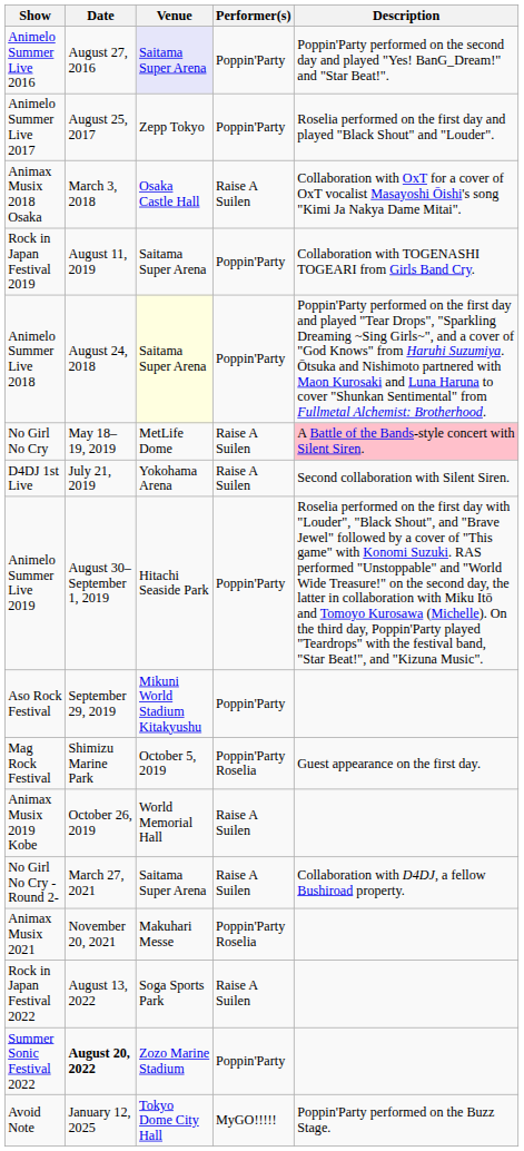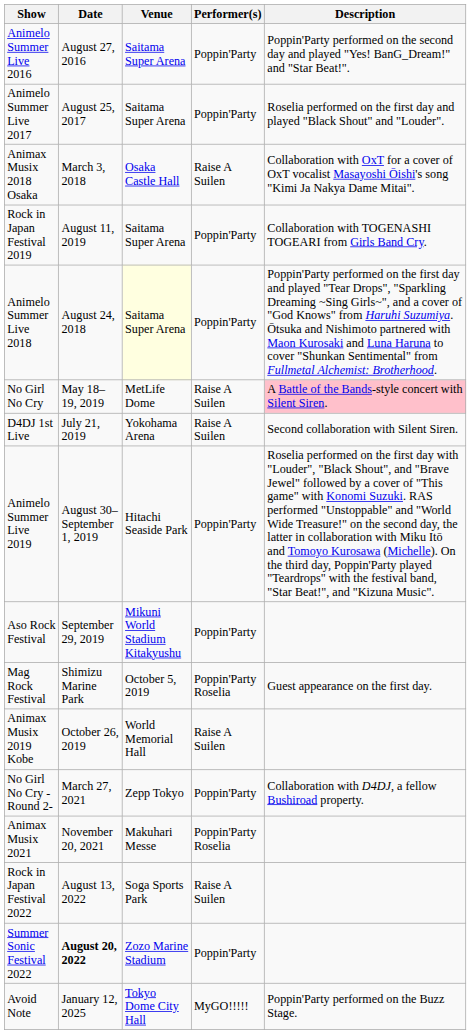 <table class="wikitable" text-align: center>
 <tr>
 <th>Show</th>
 <th>Date</th>
 <th>Venue</th>
 <th>Performer(s)</th>
 <th>Description</th>
 </tr>
 <tr>
 <td><a href='#'>Animelo Summer Live</a> 2016</td>
 <td>August 27, 2016</td>
-<td style="background: lavender;"><a href='#'>Saitama Super Arena</a></td>
+<td><a href='#'>Saitama Super Arena</a></td>
 <td>Poppin'Party</td>
 <td>Poppin'Party performed on the second day and played "Yes! BanG_Dream!" and "Star Beat!".</td>
 </tr>
 <tr>
 <td>Animelo Summer Live 2017</td>
 <td>August 25, 2017</td>
-<td>Zepp Tokyo</td>
+<td>Saitama Super Arena</td>
 <td>Poppin'Party</td>
 <td>Roselia performed on the first day and played "Black Shout" and "Louder".</td>
 </tr>
 <tr>
 <td>Animax Musix 2018 Osaka</td>
 <td>March 3, 2018</td>
 <td><a href='#'>Osaka Castle Hall</a></td>
 <td>Raise A Suilen</td>
 <td>Collaboration with <a href='#'>OxT</a> for a cover of OxT vocalist <a href='#'>Masayoshi Ōishi</a>'s song "Kimi Ja Nakya Dame Mitai".</td>
 </tr>
 <tr>
 <td>Rock in Japan Festival 2019</td>
 <td>August 11, 2019</td>
 <td>Saitama Super Arena</td>
 <td>Poppin'Party</td>
 <td>Collaboration with TOGENASHI TOGEARI from <a href='#'>Girls Band Cry</a>.</td>
 </tr>
 <tr>
 <td>Animelo Summer Live 2018</td>
 <td>August 24, 2018</td>
 <td style="background: lightyellow;">Saitama Super Arena</td>
 <td>Poppin'Party</td>
 <td>Poppin'Party performed on the first day and played "Tear Drops", "Sparkling Dreaming ~Sing Girls~", and a cover of "God Knows" from <em><a href='#'>Haruhi Suzumiya</a></em>. Ōtsuka and Nishimoto partnered with <a href='#'>Maon Kurosaki</a> and <a href='#'>Luna Haruna</a> to cover "Shunkan Sentimental" from <em><a href='#'>Fullmetal Alchemist: Brotherhood</a></em>.</td>
 </tr>
 <tr>
 <td>No Girl No Cry</td>
 <td>May 18–19, 2019</td>
 <td>MetLife Dome</td>
 <td>Raise A Suilen</td>
 <td style="background: pink;">A <a href='#'>Battle of the Bands</a>-style concert with <a href='#'>Silent Siren</a>.</td>
 </tr>
 <tr>
 <td>D4DJ 1st Live</td>
 <td>July 21, 2019</td>
 <td>Yokohama Arena</td>
 <td>Raise A Suilen</td>
 <td>Second collaboration with Silent Siren.</td>
 </tr>
 <tr>
 <td>Animelo Summer Live 2019</td>
 <td>August 30–September 1, 2019</td>
 <td>Hitachi Seaside Park</td>
 <td>Poppin'Party</td>
 <td>Roselia performed on the first day with "Louder", "Black Shout", and "Brave Jewel" followed by a cover of "This game" with <a href='#'>Konomi Suzuki</a>. RAS performed "Unstoppable" and "World Wide Treasure!" on the second day, the latter in collaboration with Miku Itō and <a href='#'>Tomoyo Kurosawa</a> (<a href='#'>Michelle</a>). On the third day, Poppin'Party played "Teardrops" with the festival band, "Star Beat!", and "Kizuna Music".</td>
 </tr>
 <tr>
 <td>Aso Rock Festival</td>
 <td>September 29, 2019</td>
 <td><a href='#'>Mikuni World Stadium Kitakyushu</a></td>
 <td>Poppin'Party</td>
 <td></td>
 </tr>
 <tr>
 <td>Mag Rock Festival</td>
 <td>Shimizu Marine Park</td>
 <td>October 5, 2019</td>
 <td>Poppin'Party<br>Roselia</td>
 <td>Guest appearance on the first day.</td>
 </tr>
 <tr>
 <td>Animax Musix 2019 Kobe</td>
 <td>October 26, 2019</td>
 <td>World Memorial Hall</td>
 <td>Raise A Suilen</td>
 <td></td>
 </tr>
 <tr>
 <td>No Girl No Cry -Round 2-</td>
 <td>March 27, 2021</td>
-<td>Saitama Super Arena</td>
-<td>Raise A Suilen</td>
+<td>Zepp Tokyo</td>
+<td>Poppin'Party</td>
 <td>Collaboration with <em>D4DJ</em>, a fellow <a href='#'>Bushiroad</a> property.</td>
 </tr>
 <tr>
 <td>Animax Musix 2021</td>
 <td>November 20, 2021</td>
 <td>Makuhari Messe</td>
 <td>Poppin'Party<br>Roselia</td>
 <td></td>
 </tr>
 <tr>
 <td>Rock in Japan Festival 2022</td>
 <td>August 13, 2022</td>
 <td>Soga Sports Park</td>
 <td>Raise A Suilen</td>
 <td></td>
 </tr>
 <tr>
 <td><a href='#'>Summer Sonic Festival</a> 2022</td>
 <td><strong>August 20, 2022</strong></td>
 <td><a href='#'>Zozo Marine Stadium</a></td>
 <td>Poppin'Party</td>
 <td></td>
 </tr>
 <tr>
 <td>Avoid Note</td>
 <td>January 12, 2025</td>
 <td><a href='#'>Tokyo Dome City Hall</a></td>
 <td>MyGO!!!!!</td>
 <td>Poppin'Party performed on the Buzz Stage.</td>
 </tr>
 </table>
